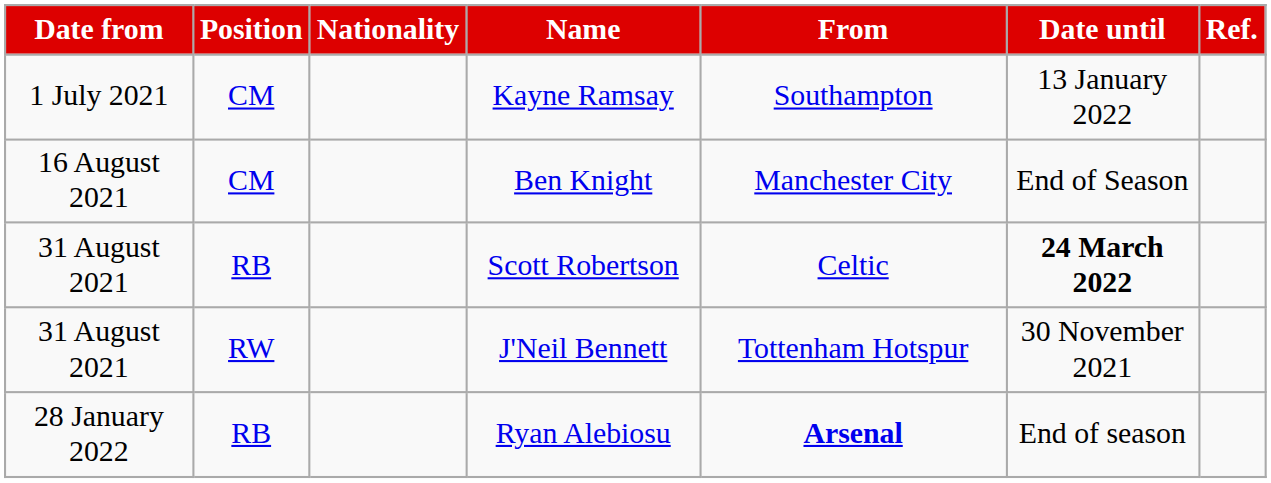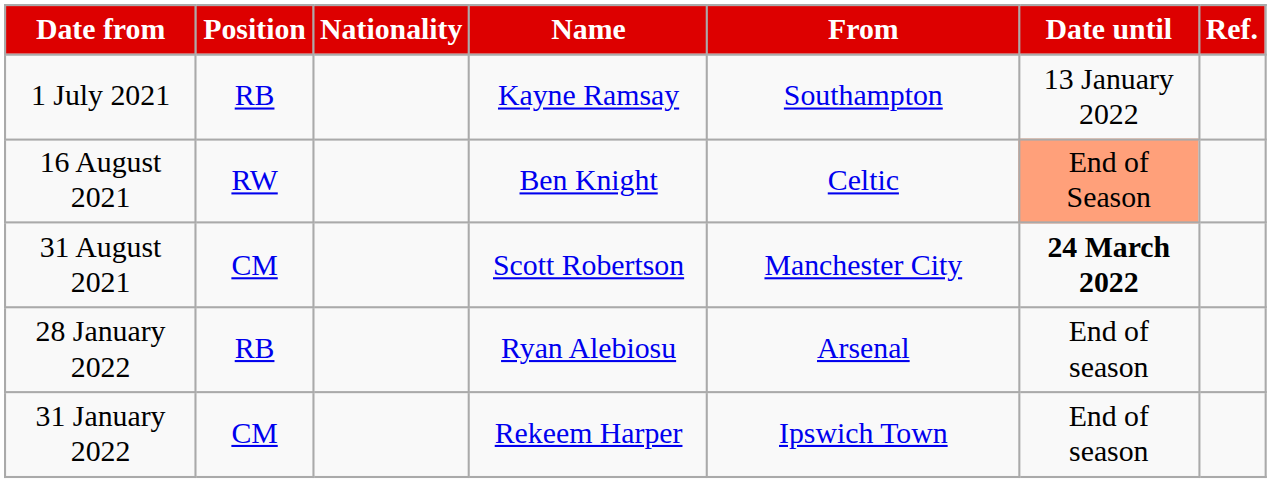 <table class="wikitable"  style="text-align:center; font-size:90%; ">
 <tr>
 <th style="color:#fff; background:#d00; width:120px;">Date from</th>
 <th style="color:#fff; background:#d00; width:50px;">Position</th>
 <th style="color:#fff; background:#d00; width:50px;">Nationality</th>
 <th style="color:#fff; background:#d00; width:150px;">Name</th>
 <th style="color:#fff; background:#d00; width:200px;">From</th>
 <th style="color:#fff; background:#d00; width:110px;">Date until</th>
 <th style="color:#fff; background:#d00; width:25px;">Ref.</th>
 </tr>
 <tr>
 <td>1 July 2021</td>
-<td><a href='#'>CM</a></td>
+<td><a href='#'>RB</a></td>
 <td></td>
 <td><a href='#'>Kayne Ramsay</a></td>
 <td> <a href='#'>Southampton</a></td>
 <td>13 January 2022</td>
 <td></td>
 </tr>
 <tr>
 <td>16 August 2021</td>
-<td><a href='#'>CM</a></td>
+<td><a href='#'>RW</a></td>
 <td></td>
 <td><a href='#'>Ben Knight</a></td>
-<td> <a href='#'>Manchester City</a></td>
-<td>End of Season</td>
+<td> <a href='#'>Celtic</a></td>
+<td style="background: lightsalmon;">End of Season</td>
 <td></td>
 </tr>
 <tr>
 <td>31 August 2021</td>
-<td><a href='#'>RB</a></td>
+<td><a href='#'>CM</a></td>
 <td></td>
 <td><a href='#'>Scott Robertson</a></td>
-<td> <a href='#'>Celtic</a></td>
+<td> <a href='#'>Manchester City</a></td>
 <td><strong>24 March 2022</strong></td>
-<td></td>
-</tr>
-<tr>
-<td>31 August 2021</td>
-<td><a href='#'>RW</a></td>
-<td></td>
-<td><a href='#'>J'Neil Bennett</a></td>
-<td> <a href='#'>Tottenham Hotspur</a></td>
-<td>30 November 2021</td>
 <td></td>
 </tr>
 <tr>
 <td>28 January 2022</td>
 <td><a href='#'>RB</a></td>
 <td></td>
 <td><a href='#'>Ryan Alebiosu</a></td>
-<td><strong> <a href='#'>Arsenal</a></strong></td>
+<td> <a href='#'>Arsenal</a></td>
+<td>End of season</td>
+<td></td>
+</tr>
+<tr>
+<td>31 January 2022</td>
+<td><a href='#'>CM</a></td>
+<td></td>
+<td><a href='#'>Rekeem Harper</a></td>
+<td> <a href='#'>Ipswich Town</a></td>
 <td>End of season</td>
 <td></td>
 </tr>
 </table>
